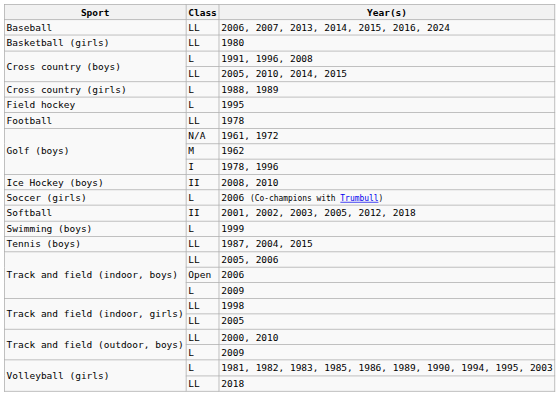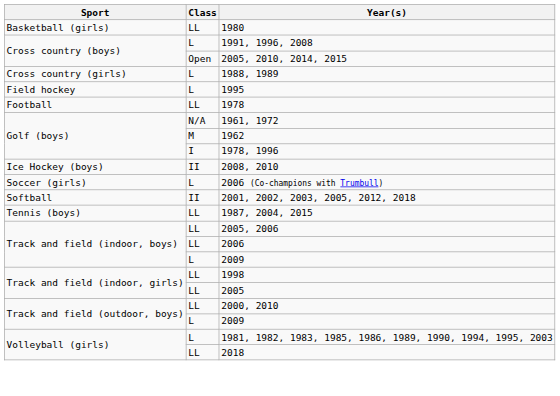 <table class="wikitable">
 <tr>
 <th>Sport</th>
 <th>Class</th>
 <th>Year(s)</th>
-</tr>
-<tr>
-<td>Baseball</td>
-<td>LL</td>
-<td>2006, 2007, 2013, 2014, 2015, 2016, 2024</td>
 </tr>
 <tr>
 <td>Basketball (girls)</td>
 <td>LL</td>
 <td>1980</td>
 </tr>
 <tr>
 <td rowspan=2>Cross country (boys)</td>
 <td>L</td>
 <td>1991, 1996, 2008</td>
 </tr>
 <tr>
-<td>LL</td>
+<td>Open</td>
 <td>2005, 2010, 2014, 2015</td>
 </tr>
 <tr>
 <td>Cross country (girls)</td>
 <td>L</td>
 <td>1988, 1989</td>
 </tr>
 <tr>
 <td>Field hockey</td>
 <td>L</td>
 <td>1995</td>
 </tr>
 <tr>
 <td>Football</td>
 <td>LL</td>
 <td>1978</td>
 </tr>
 <tr>
 <td rowspan=3>Golf (boys)</td>
 <td>N/A</td>
 <td>1961, 1972</td>
 </tr>
 <tr>
 <td>M</td>
 <td>1962</td>
 </tr>
 <tr>
 <td>I</td>
 <td>1978, 1996</td>
 </tr>
 <tr>
 <td>Ice Hockey (boys)</td>
 <td>II</td>
 <td>2008, 2010</td>
 </tr>
 <tr>
 <td>Soccer (girls)</td>
 <td>L</td>
 <td>2006 <small>(Co-champions with <a href='#'>Trumbull</a>)</small></td>
 </tr>
 <tr>
 <td>Softball</td>
 <td>II</td>
 <td>2001, 2002, 2003, 2005, 2012, 2018</td>
 </tr>
 <tr>
-<td>Swimming (boys)</td>
-<td>L</td>
-<td>1999</td>
-</tr>
-<tr>
 <td>Tennis (boys)</td>
 <td>LL</td>
 <td>1987, 2004, 2015</td>
 </tr>
 <tr>
 <td rowspan=3>Track and field (indoor, boys)</td>
 <td>LL</td>
 <td>2005, 2006</td>
 </tr>
 <tr>
-<td>Open</td>
+<td>LL</td>
 <td>2006</td>
 </tr>
 <tr>
 <td>L</td>
 <td>2009</td>
 </tr>
 <tr>
 <td rowspan=2>Track and field (indoor, girls)</td>
 <td>LL</td>
 <td>1998</td>
 </tr>
 <tr>
 <td>LL</td>
 <td>2005</td>
 </tr>
 <tr>
 <td rowspan=2>Track and field (outdoor, boys)</td>
 <td>LL</td>
 <td>2000, 2010</td>
 </tr>
 <tr>
 <td>L</td>
 <td>2009</td>
 </tr>
 <tr>
 <td rowspan=2>Volleyball (girls)</td>
 <td>L</td>
 <td>1981, 1982, 1983, 1985, 1986, 1989, 1990, 1994, 1995, 2003</td>
 </tr>
 <tr>
 <td>LL</td>
 <td>2018</td>
 </tr>
 </table>
